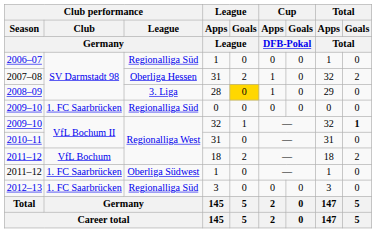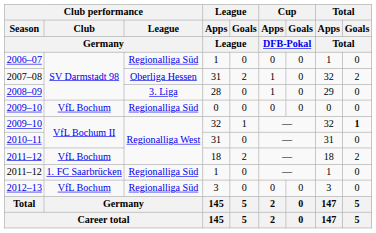 <table class="wikitable" style="text-align:center;">
 <tr>
 <th colspan="3">Club performance</th>
 <th colspan="2">League</th>
 <th colspan="2">Cup</th>
 <th colspan="2">Total</th>
 </tr>
 <tr>
 <th>Season</th>
 <th>Club</th>
 <th>League</th>
 <th>Apps</th>
 <th>Goals</th>
 <th>Apps</th>
 <th>Goals</th>
 <th>Apps</th>
 <th>Goals</th>
 </tr>
 <tr>
 <th colspan="3">Germany</th>
 <th colspan="2">League</th>
 <th colspan="2"><a href='#'>DFB-Pokal</a></th>
 <th colspan="2">Total</th>
 </tr>
 <tr>
 <td><a href='#'>2006–07</a></td>
 <td rowspan="3"><a href='#'>SV Darmstadt 98</a></td>
 <td><a href='#'>Regionalliga Süd</a></td>
 <td>1</td>
 <td>0</td>
 <td>0</td>
 <td>0</td>
 <td>1</td>
 <td>0</td>
 </tr>
 <tr>
 <td>2007–08</td>
 <td><a href='#'>Oberliga Hessen</a></td>
 <td>31</td>
 <td>2</td>
 <td>1</td>
 <td>0</td>
 <td>32</td>
 <td>2</td>
 </tr>
 <tr>
 <td><a href='#'>2008–09</a></td>
 <td><a href='#'>3. Liga</a></td>
 <td>28</td>
-<td style="background: gold;">0</td>
+<td>0</td>
 <td>1</td>
 <td>0</td>
 <td>29</td>
 <td>0</td>
 </tr>
 <tr>
 <td><a href='#'>2009–10</a></td>
-<td><a href='#'>1. FC Saarbrücken</a></td>
+<td><a href='#'>VfL Bochum</a></td>
 <td><a href='#'>Regionalliga Süd</a></td>
 <td>0</td>
 <td>0</td>
 <td>0</td>
 <td>0</td>
 <td>0</td>
 <td>0</td>
 </tr>
 <tr>
 <td><a href='#'>2009–10</a></td>
 <td rowspan="2"><a href='#'>VfL Bochum II</a></td>
 <td rowspan="3"><a href='#'>Regionalliga West</a></td>
 <td>32</td>
 <td>1</td>
 <td colspan="2">—</td>
 <td>32</td>
 <td><strong>1</strong></td>
 </tr>
 <tr>
 <td><a href='#'>2010–11</a></td>
 <td>31</td>
 <td>0</td>
 <td colspan="2">—</td>
 <td>31</td>
 <td>0</td>
 </tr>
 <tr>
 <td><a href='#'>2011–12</a></td>
 <td><a href='#'>VfL Bochum</a></td>
 <td>18</td>
 <td>2</td>
 <td colspan="2">—</td>
 <td>18</td>
 <td>2</td>
 </tr>
 <tr>
 <td>2011–12</td>
 <td><a href='#'>1. FC Saarbrücken</a></td>
-<td><a href='#'>Oberliga Südwest</a></td>
+<td><a href='#'>Regionalliga Süd</a></td>
 <td>1</td>
 <td>0</td>
 <td colspan="2">—</td>
 <td>1</td>
 <td>0</td>
 </tr>
 <tr>
 <td><a href='#'>2012–13</a></td>
-<td><a href='#'>1. FC Saarbrücken</a></td>
+<td><a href='#'>VfL Bochum</a></td>
 <td><a href='#'>Regionalliga Süd</a></td>
 <td>3</td>
 <td>0</td>
 <td>0</td>
 <td>0</td>
 <td>3</td>
 <td>0</td>
 </tr>
 <tr>
 <th rowspan="1">Total</th>
 <th colspan="2">Germany</th>
 <th>145</th>
 <th>5</th>
 <th>2</th>
 <th>0</th>
 <th>147</th>
 <th>5</th>
 </tr>
 <tr>
 <th colspan="3">Career total</th>
 <th>145</th>
 <th>5</th>
 <th>2</th>
 <th>0</th>
 <th>147</th>
 <th>5</th>
 </tr>
 </table>
